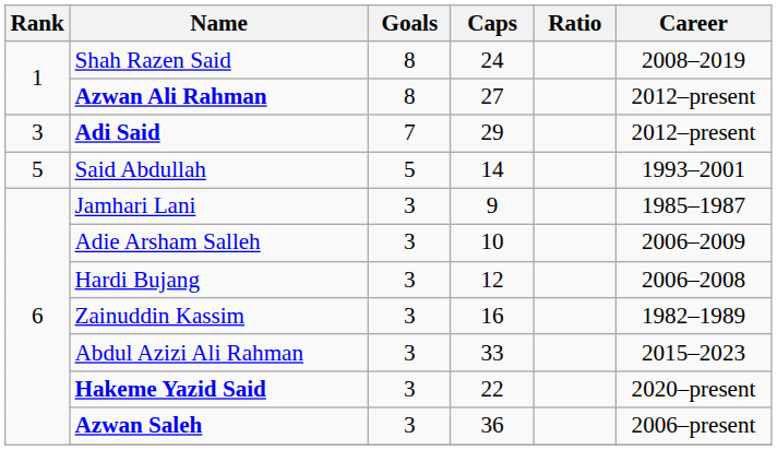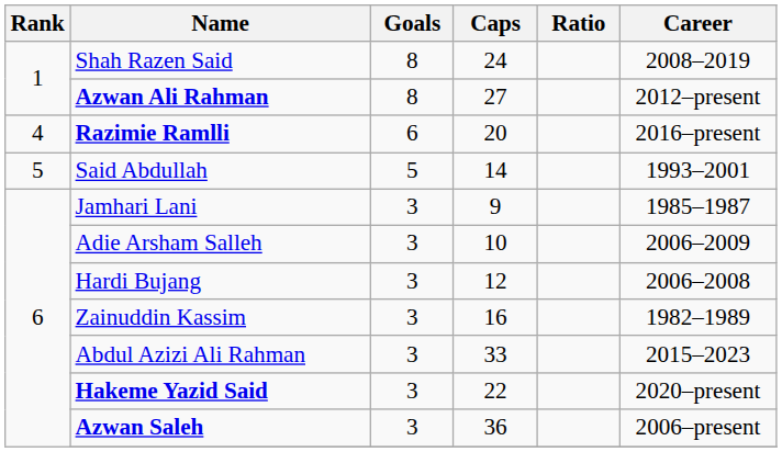 <table class="wikitable sortable" style="text-align: center;">
 <tr>
 <th width="30px">Rank</th>
 <th class="unsortable" width="200px">Name</th>
 <th width="50px">Goals</th>
 <th width="50px">Caps</th>
 <th width="50px">Ratio</th>
 <th class="unsortable" width="100px">Career</th>
 </tr>
 <tr>
 <td rowspan="2">1</td>
 <td align="left"><a href='#'>Shah Razen Said</a></td>
 <td>8</td>
 <td>24</td>
 <td></td>
 <td>2008–2019</td>
 </tr>
 <tr>
 <td align="left"><strong><a href='#'>Azwan Ali Rahman</a></strong></td>
 <td>8</td>
 <td>27</td>
 <td></td>
 <td>2012–present</td>
 </tr>
 <tr>
-<td>3</td>
-<td align="left"><strong><a href='#'>Adi Said</a></strong></td>
-<td>7</td>
-<td>29</td>
+<td>4</td>
+<td align="left"><strong><a href='#'>Razimie Ramlli</a></strong></td>
+<td>6</td>
+<td>20</td>
 <td></td>
-<td>2012–present</td>
+<td>2016–present</td>
 </tr>
 <tr>
 <td>5</td>
 <td align="left"><a href='#'>Said Abdullah</a></td>
 <td>5</td>
 <td>14</td>
 <td></td>
 <td>1993–2001</td>
 </tr>
 <tr>
 <td rowspan="8">6</td>
 <td align="left"><a href='#'>Jamhari Lani</a></td>
 <td>3</td>
 <td>9</td>
 <td></td>
 <td>1985–1987</td>
 </tr>
 <tr>
 <td align="left"><a href='#'>Adie Arsham Salleh</a></td>
 <td>3</td>
 <td>10</td>
 <td></td>
 <td>2006–2009</td>
 </tr>
 <tr>
 <td align="left"><a href='#'>Hardi Bujang</a></td>
 <td>3</td>
 <td>12</td>
 <td></td>
 <td>2006–2008</td>
 </tr>
 <tr>
 <td align="left"><a href='#'>Zainuddin Kassim</a></td>
 <td>3</td>
 <td>16</td>
 <td></td>
 <td>1982–1989</td>
 </tr>
 <tr>
 <td align="left"><a href='#'>Abdul Azizi Ali Rahman</a></td>
 <td>3</td>
 <td>33</td>
 <td></td>
 <td>2015–2023</td>
 </tr>
 <tr>
 <td align="left"><strong><a href='#'>Hakeme Yazid Said</a></strong></td>
 <td>3</td>
 <td>22</td>
 <td></td>
 <td>2020–present</td>
 </tr>
 <tr>
 <td align="left"><strong><a href='#'>Azwan Saleh</a></strong></td>
 <td>3</td>
 <td>36</td>
 <td></td>
 <td>2006–present</td>
 </tr>
 <tr>
 </tr>
 </table>
